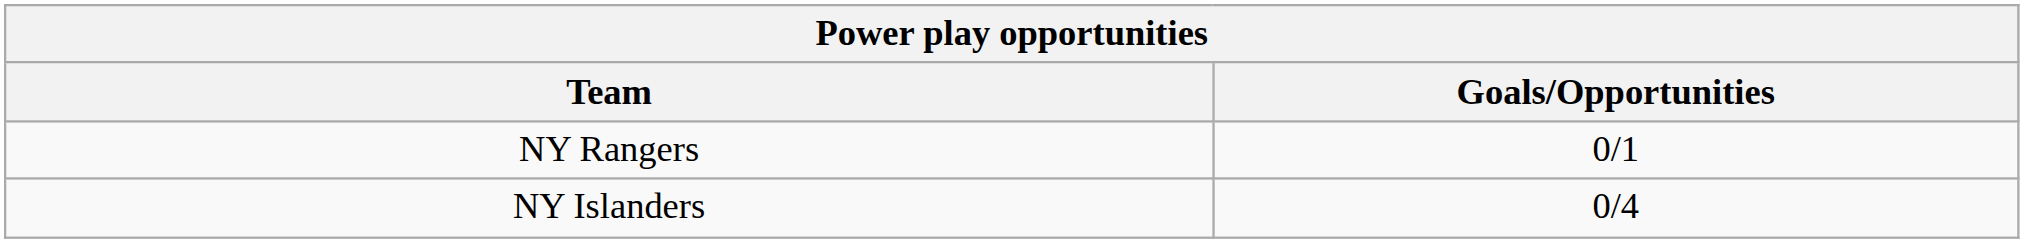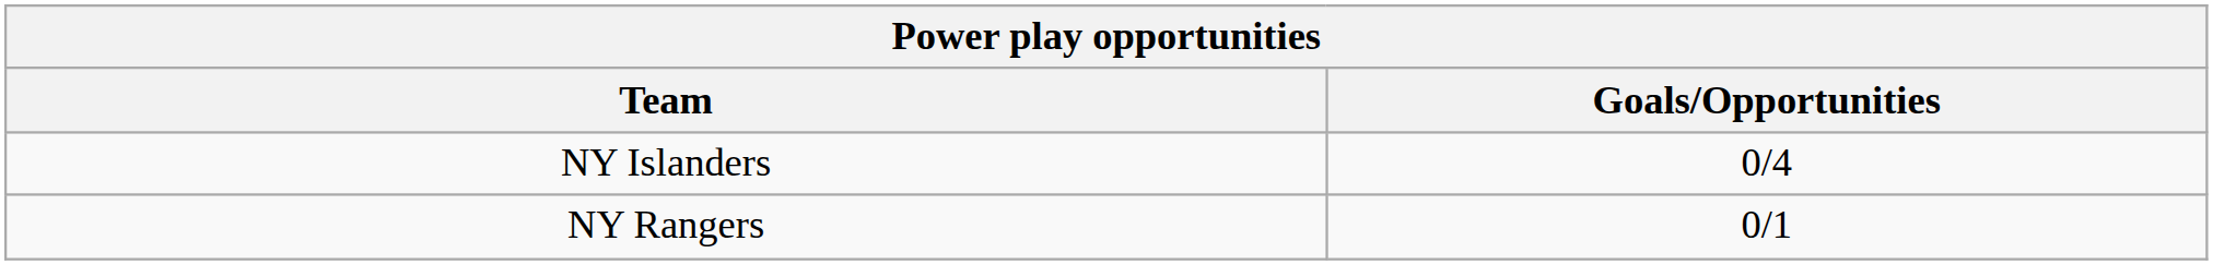 <table class="wikitable" style="width:100%;text-align: center;">
 <tr>
 <th colspan=2>Power play opportunities</th>
 </tr>
 <tr>
 <th style="width:60%;">Team</th>
 <th style="width:40%;">Goals/Opportunities</th>
 </tr>
 <tr>
+<td>NY Islanders</td>
+<td>0/4</td>
+</tr>
+<tr>
 <td>NY Rangers</td>
 <td>0/1</td>
 </tr>
-<tr>
-<td>NY Islanders</td>
-<td>0/4</td>
-</tr>
 </table>
